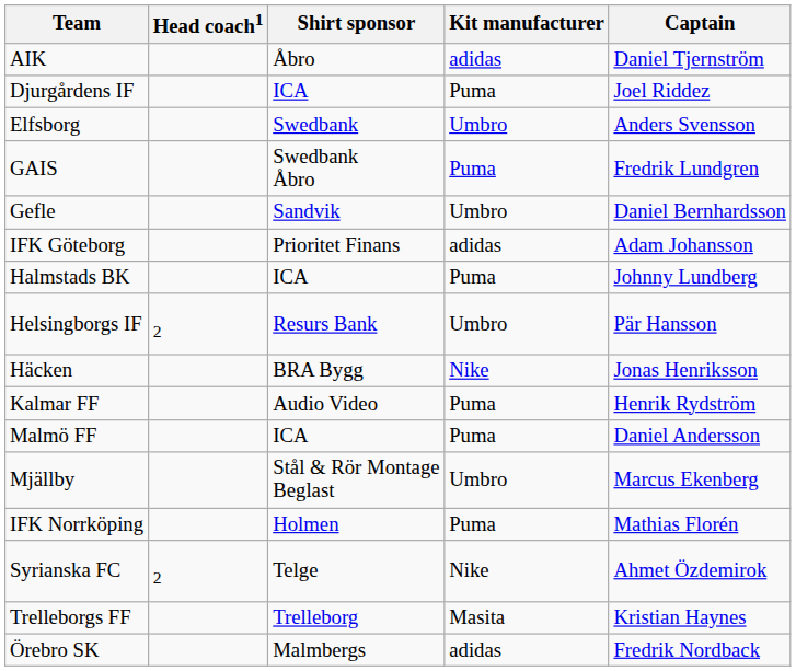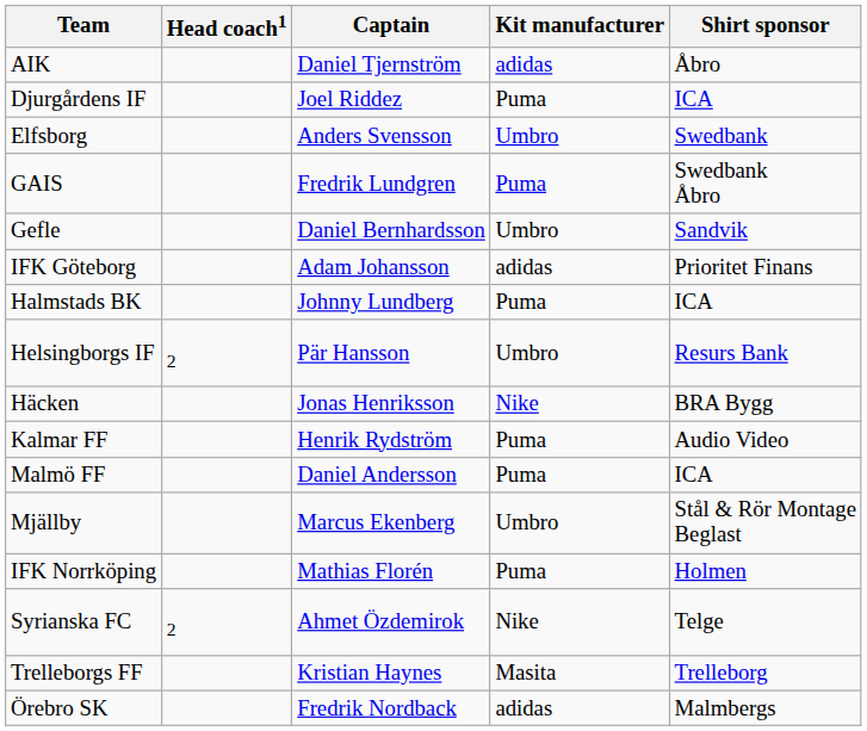 <table class="wikitable sortable">
 <tr>
 <th>Team</th>
 <th>Head coach<sup>1</sup></th>
+<th>Captain</th>
+<th>Kit manufacturer</th>
 <th>Shirt sponsor</th>
-<th>Kit manufacturer</th>
-<th>Captain</th>
 </tr>
 <tr>
 <td>AIK</td>
 <td> </td>
+<td> <a href='#'>Daniel Tjernström</a></td>
+<td><a href='#'>adidas</a></td>
 <td>Åbro</td>
-<td><a href='#'>adidas</a></td>
-<td> <a href='#'>Daniel Tjernström</a></td>
 </tr>
 <tr>
 <td>Djurgårdens IF</td>
 <td> <br> </td>
+<td> <a href='#'>Joel Riddez</a></td>
+<td>Puma</td>
 <td><a href='#'>ICA</a></td>
-<td>Puma</td>
-<td> <a href='#'>Joel Riddez</a></td>
 </tr>
 <tr>
 <td>Elfsborg</td>
 <td> </td>
+<td> <a href='#'>Anders Svensson</a></td>
+<td><a href='#'>Umbro</a></td>
 <td><a href='#'>Swedbank</a></td>
-<td><a href='#'>Umbro</a></td>
-<td> <a href='#'>Anders Svensson</a></td>
 </tr>
 <tr>
 <td>GAIS</td>
 <td> </td>
+<td> <a href='#'>Fredrik Lundgren</a></td>
+<td><a href='#'>Puma</a></td>
 <td>Swedbank<br>Åbro</td>
-<td><a href='#'>Puma</a></td>
-<td> <a href='#'>Fredrik Lundgren</a></td>
 </tr>
 <tr>
 <td>Gefle</td>
 <td> </td>
+<td> <a href='#'>Daniel Bernhardsson</a></td>
+<td>Umbro</td>
 <td><a href='#'>Sandvik</a></td>
-<td>Umbro</td>
-<td> <a href='#'>Daniel Bernhardsson</a></td>
 </tr>
 <tr>
 <td>IFK Göteborg</td>
 <td> </td>
+<td> <a href='#'>Adam Johansson</a></td>
+<td>adidas</td>
 <td>Prioritet Finans</td>
-<td>adidas</td>
-<td> <a href='#'>Adam Johansson</a></td>
 </tr>
 <tr>
 <td>Halmstads BK</td>
 <td> </td>
+<td> <a href='#'>Johnny Lundberg</a></td>
+<td>Puma</td>
 <td>ICA</td>
-<td>Puma</td>
-<td> <a href='#'>Johnny Lundberg</a></td>
 </tr>
 <tr>
 <td>Helsingborgs IF</td>
 <td> <br> <sup>2</sup></td>
+<td> <a href='#'>Pär Hansson</a></td>
+<td>Umbro</td>
 <td><a href='#'>Resurs Bank</a></td>
-<td>Umbro</td>
-<td> <a href='#'>Pär Hansson</a></td>
 </tr>
 <tr>
 <td>Häcken</td>
 <td> </td>
+<td> <a href='#'>Jonas Henriksson</a></td>
+<td><a href='#'>Nike</a></td>
 <td>BRA Bygg</td>
-<td><a href='#'>Nike</a></td>
-<td> <a href='#'>Jonas Henriksson</a></td>
 </tr>
 <tr>
 <td>Kalmar FF</td>
 <td> </td>
+<td> <a href='#'>Henrik Rydström</a></td>
+<td>Puma</td>
 <td>Audio Video</td>
-<td>Puma</td>
-<td> <a href='#'>Henrik Rydström</a></td>
 </tr>
 <tr>
 <td>Malmö FF</td>
 <td> </td>
+<td> <a href='#'>Daniel Andersson</a></td>
+<td>Puma</td>
 <td>ICA</td>
-<td>Puma</td>
-<td> <a href='#'>Daniel Andersson</a></td>
 </tr>
 <tr>
 <td>Mjällby</td>
 <td> </td>
+<td> <a href='#'>Marcus Ekenberg</a></td>
+<td>Umbro</td>
 <td>Stål & Rör Montage<br>Beglast</td>
-<td>Umbro</td>
-<td> <a href='#'>Marcus Ekenberg</a></td>
 </tr>
 <tr>
 <td>IFK Norrköping</td>
 <td> </td>
+<td> <a href='#'>Mathias Florén</a></td>
+<td>Puma</td>
 <td><a href='#'>Holmen</a></td>
-<td>Puma</td>
-<td> <a href='#'>Mathias Florén</a></td>
 </tr>
 <tr>
 <td>Syrianska FC</td>
 <td> <br> <sup>2</sup></td>
+<td> <a href='#'>Ahmet Özdemirok</a></td>
+<td>Nike</td>
 <td>Telge</td>
-<td>Nike</td>
-<td> <a href='#'>Ahmet Özdemirok</a></td>
 </tr>
 <tr>
 <td>Trelleborgs FF</td>
 <td> </td>
+<td> <a href='#'>Kristian Haynes</a></td>
+<td>Masita</td>
 <td><a href='#'>Trelleborg</a></td>
-<td>Masita</td>
-<td> <a href='#'>Kristian Haynes</a></td>
 </tr>
 <tr>
 <td>Örebro SK</td>
 <td> </td>
+<td> <a href='#'>Fredrik Nordback</a></td>
+<td>adidas</td>
 <td>Malmbergs</td>
-<td>adidas</td>
-<td> <a href='#'>Fredrik Nordback</a></td>
 </tr>
 </table>
